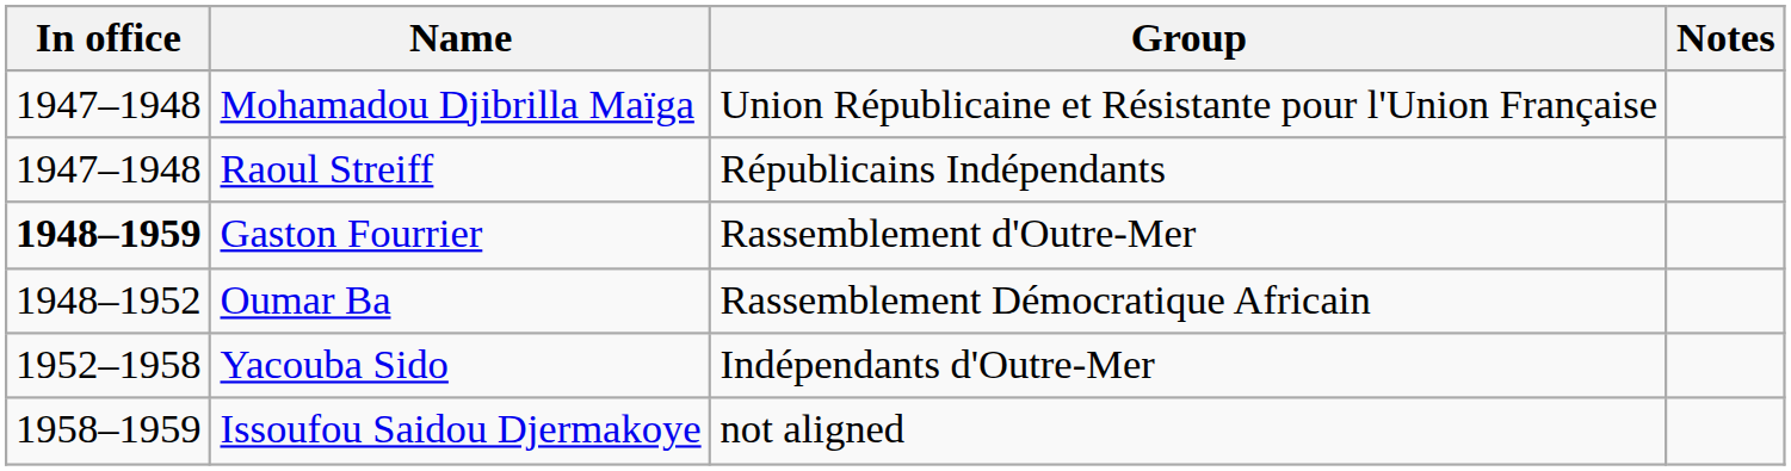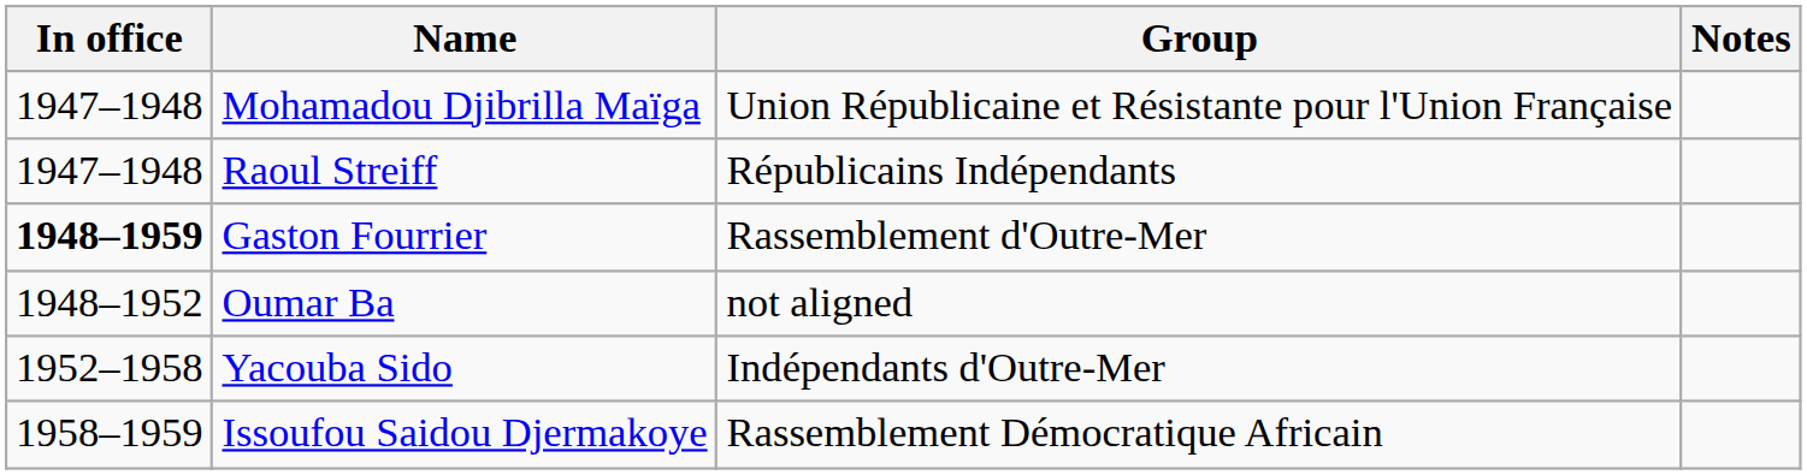 <table class="wikitable sortable">
 <tr>
 <th>In office</th>
 <th>Name</th>
 <th>Group</th>
 <th>Notes</th>
 </tr>
 <tr>
 <td>1947–1948</td>
 <td><a href='#'>Mohamadou Djibrilla Maïga</a></td>
 <td>Union Républicaine et Résistante pour l'Union Française</td>
 <td></td>
 </tr>
 <tr>
 <td>1947–1948</td>
 <td><a href='#'>Raoul Streiff</a></td>
 <td>Républicains Indépendants</td>
 <td></td>
 </tr>
 <tr>
 <td><strong>1948–1959</strong></td>
 <td><a href='#'>Gaston Fourrier</a></td>
 <td>Rassemblement d'Outre-Mer</td>
 <td></td>
 </tr>
 <tr>
 <td>1948–1952</td>
 <td><a href='#'>Oumar Ba</a></td>
-<td>Rassemblement Démocratique Africain</td>
+<td>not aligned</td>
 <td></td>
 </tr>
 <tr>
 <td>1952–1958</td>
 <td><a href='#'>Yacouba Sido</a></td>
 <td>Indépendants d'Outre-Mer</td>
 <td></td>
 </tr>
 <tr>
 <td>1958–1959</td>
 <td><a href='#'>Issoufou Saidou Djermakoye</a></td>
-<td>not aligned</td>
+<td>Rassemblement Démocratique Africain</td>
 <td></td>
 </tr>
 </table>
